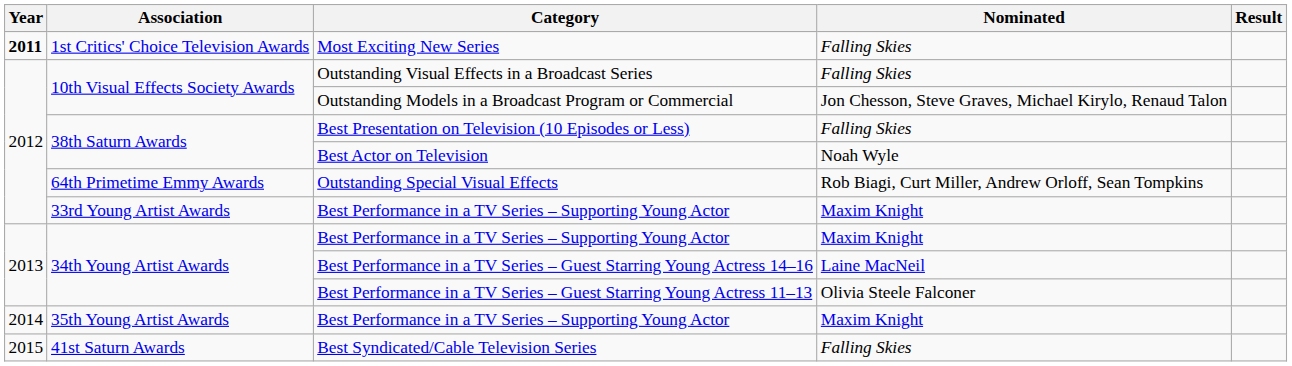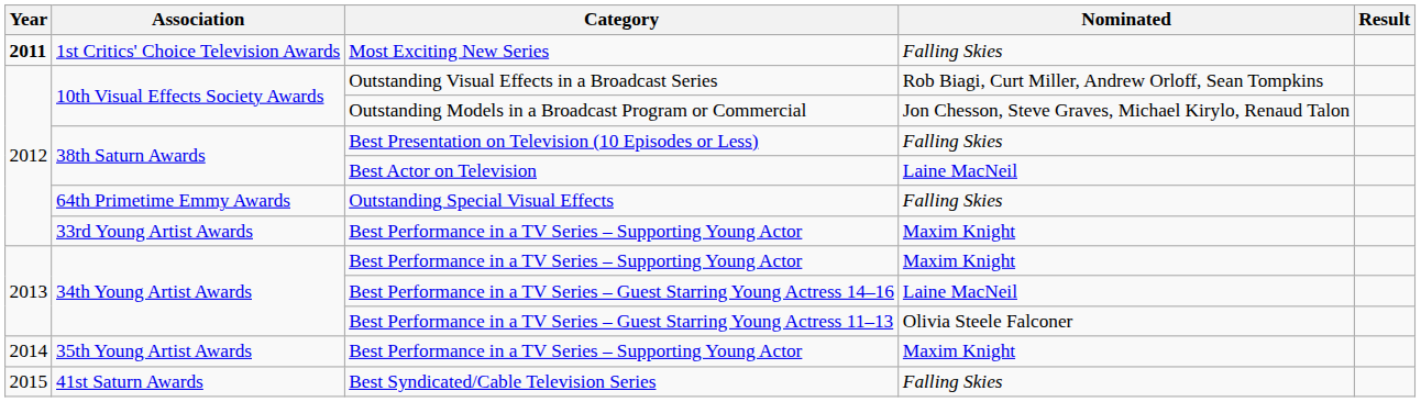 <table class="wikitable">
 <tr>
 <th>Year</th>
 <th>Association</th>
 <th>Category</th>
 <th>Nominated</th>
 <th>Result</th>
 </tr>
 <tr>
 <td rowspan="1"><strong>2011</strong></td>
 <td rowspan="1"><a href='#'>1st Critics' Choice Television Awards</a></td>
 <td><a href='#'>Most Exciting New Series</a></td>
 <td><em>Falling Skies</em></td>
 <td></td>
 </tr>
 <tr>
 <td rowspan="6">2012</td>
 <td rowspan="2"><a href='#'>10th Visual Effects Society Awards</a></td>
 <td>Outstanding Visual Effects in a Broadcast Series</td>
-<td><em>Falling Skies</em></td>
+<td>Rob Biagi, Curt Miller, Andrew Orloff, Sean Tompkins</td>
 <td></td>
 </tr>
 <tr>
 <td>Outstanding Models in a Broadcast Program or Commercial</td>
 <td>Jon Chesson, Steve Graves, Michael Kirylo, Renaud Talon</td>
 <td></td>
 </tr>
 <tr>
 <td rowspan="2"><a href='#'>38th Saturn Awards</a></td>
 <td><a href='#'>Best Presentation on Television (10 Episodes or Less)</a></td>
 <td><em>Falling Skies</em></td>
 <td></td>
 </tr>
 <tr>
 <td><a href='#'>Best Actor on Television</a></td>
-<td>Noah Wyle</td>
+<td><a href='#'>Laine MacNeil</a></td>
 <td></td>
 </tr>
 <tr>
 <td><a href='#'>64th Primetime Emmy Awards</a></td>
 <td><a href='#'>Outstanding Special Visual Effects</a></td>
-<td>Rob Biagi, Curt Miller, Andrew Orloff, Sean Tompkins</td>
+<td><em>Falling Skies</em></td>
 <td></td>
 </tr>
 <tr>
 <td><a href='#'>33rd Young Artist Awards</a></td>
 <td><a href='#'>Best Performance in a TV Series – Supporting Young Actor</a></td>
 <td><a href='#'>Maxim Knight</a></td>
 <td></td>
 </tr>
 <tr>
 <td rowspan=3>2013</td>
 <td rowspan=3><a href='#'>34th Young Artist Awards</a></td>
 <td><a href='#'>Best Performance in a TV Series – Supporting Young Actor</a></td>
 <td><a href='#'>Maxim Knight</a></td>
 <td></td>
 </tr>
 <tr>
 <td><a href='#'>Best Performance in a TV Series – Guest Starring Young Actress 14–16</a></td>
 <td><a href='#'>Laine MacNeil</a></td>
 <td></td>
 </tr>
 <tr>
 <td><a href='#'>Best Performance in a TV Series – Guest Starring Young Actress 11–13</a></td>
 <td>Olivia Steele Falconer</td>
 <td></td>
 </tr>
 <tr>
 <td>2014</td>
 <td><a href='#'>35th Young Artist Awards</a></td>
 <td><a href='#'>Best Performance in a TV Series – Supporting Young Actor</a></td>
 <td><a href='#'>Maxim Knight</a></td>
 <td></td>
 </tr>
 <tr>
 <td>2015</td>
 <td><a href='#'>41st Saturn Awards</a></td>
 <td><a href='#'>Best Syndicated/Cable Television Series</a></td>
 <td><em>Falling Skies</em></td>
 <td></td>
 </tr>
 </table>
